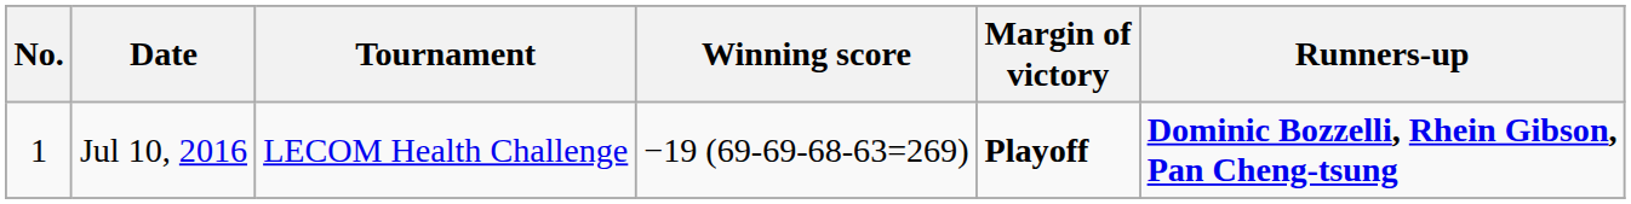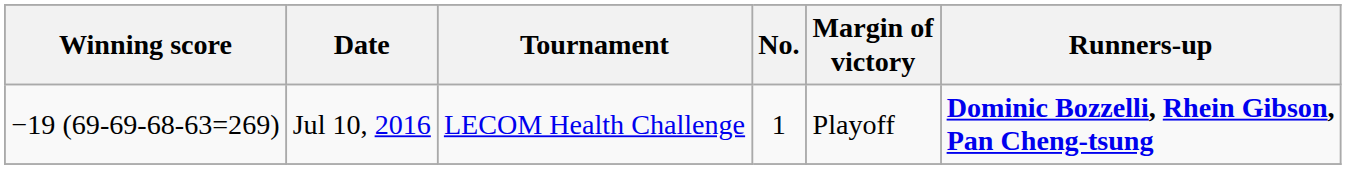 <table class="wikitable" style="font-size:95%;">
 <tr>
-<th>No.</th>
+<th>Winning score</th>
 <th>Date</th>
 <th>Tournament</th>
-<th>Winning score</th>
+<th>No.</th>
 <th>Margin of<br>victory</th>
 <th>Runners-up</th>
 </tr>
 <tr>
-<td align=center>1</td>
+<td>−19 (69-69-68-63=269)</td>
 <td align=right>Jul 10, <a href='#'>2016</a></td>
 <td><a href='#'>LECOM Health Challenge</a></td>
-<td>−19 (69-69-68-63=269)</td>
-<td><strong>Playoff</strong></td>
+<td align=center>1</td>
+<td>Playoff</td>
 <td><strong> <a href='#'>Dominic Bozzelli</a>,  <a href='#'>Rhein Gibson</a>,<br> <a href='#'>Pan Cheng-tsung</a></strong></td>
 </tr>
 </table>
